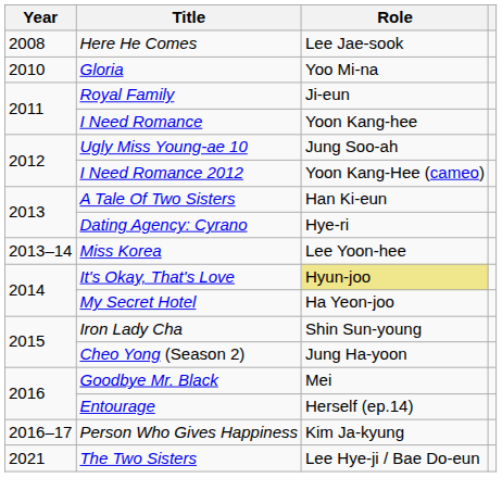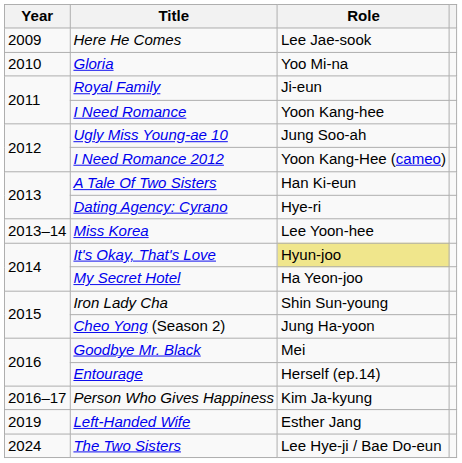 <table class="wikitable plainrowheaders sortable">
 <tr>
 <th scope="col">Year</th>
 <th scope="col">Title</th>
 <th scope="col">Role</th>
 <th scope="col"></th>
 </tr>
 <tr>
-<td>2008</td>
+<td>2009</td>
 <td><em>Here He Comes</em></td>
 <td>Lee Jae-sook</td>
 <td></td>
 </tr>
 <tr>
 <td>2010</td>
 <td><em><a href='#'>Gloria</a></em></td>
 <td>Yoo Mi-na</td>
 <td></td>
 </tr>
 <tr>
 <td rowspan="2">2011</td>
 <td><em><a href='#'>Royal Family</a></em></td>
 <td>Ji-eun</td>
 <td></td>
 </tr>
 <tr>
 <td><em><a href='#'>I Need Romance</a></em></td>
 <td>Yoon Kang-hee</td>
 <td></td>
 </tr>
 <tr>
 <td rowspan="2">2012</td>
 <td><em><a href='#'>Ugly Miss Young-ae 10</a></em></td>
 <td>Jung Soo-ah</td>
 <td></td>
 </tr>
 <tr>
 <td><em><a href='#'>I Need Romance 2012</a></em></td>
 <td>Yoon Kang-Hee (<a href='#'>cameo</a>)</td>
 <td></td>
 </tr>
 <tr>
 <td rowspan="2">2013</td>
 <td><em><a href='#'>A Tale Of Two Sisters</a></em></td>
 <td>Han Ki-eun</td>
 <td></td>
 </tr>
 <tr>
 <td><em><a href='#'>Dating Agency: Cyrano</a></em></td>
 <td>Hye-ri</td>
 <td></td>
 </tr>
 <tr>
 <td>2013–14</td>
 <td><em><a href='#'>Miss Korea</a></em></td>
 <td>Lee Yoon-hee</td>
 <td></td>
 </tr>
 <tr>
 <td rowspan="2">2014</td>
 <td><em><a href='#'>It's Okay, That's Love</a></em></td>
 <td style="background: khaki;">Hyun-joo</td>
 <td></td>
 </tr>
 <tr>
 <td><em><a href='#'>My Secret Hotel</a></em></td>
 <td>Ha Yeon-joo</td>
 <td></td>
 </tr>
 <tr>
 <td rowspan="2">2015</td>
 <td><em>Iron Lady Cha</em></td>
 <td>Shin Sun-young</td>
 <td></td>
 </tr>
 <tr>
 <td><em><a href='#'>Cheo Yong</a></em> (Season 2)</td>
 <td>Jung Ha-yoon</td>
 <td></td>
 </tr>
 <tr>
 <td rowspan="2">2016</td>
 <td><em><a href='#'>Goodbye Mr. Black</a></em></td>
 <td>Mei</td>
 <td></td>
 </tr>
 <tr>
 <td><em><a href='#'>Entourage</a></em></td>
 <td>Herself (ep.14)</td>
 <td></td>
 </tr>
 <tr>
 <td>2016–17</td>
 <td><em>Person Who Gives Happiness</em></td>
 <td>Kim Ja-kyung</td>
 <td></td>
 </tr>
 <tr>
-<td>2021</td>
+<td>2019</td>
+<td><em><a href='#'>Left-Handed Wife</a></em></td>
+<td>Esther Jang</td>
+<td></td>
+</tr>
+<tr>
+<td>2024</td>
 <td><em><a href='#'>The Two Sisters</a></em></td>
 <td>Lee Hye-ji / Bae Do-eun</td>
 <td></td>
 </tr>
 </table>
